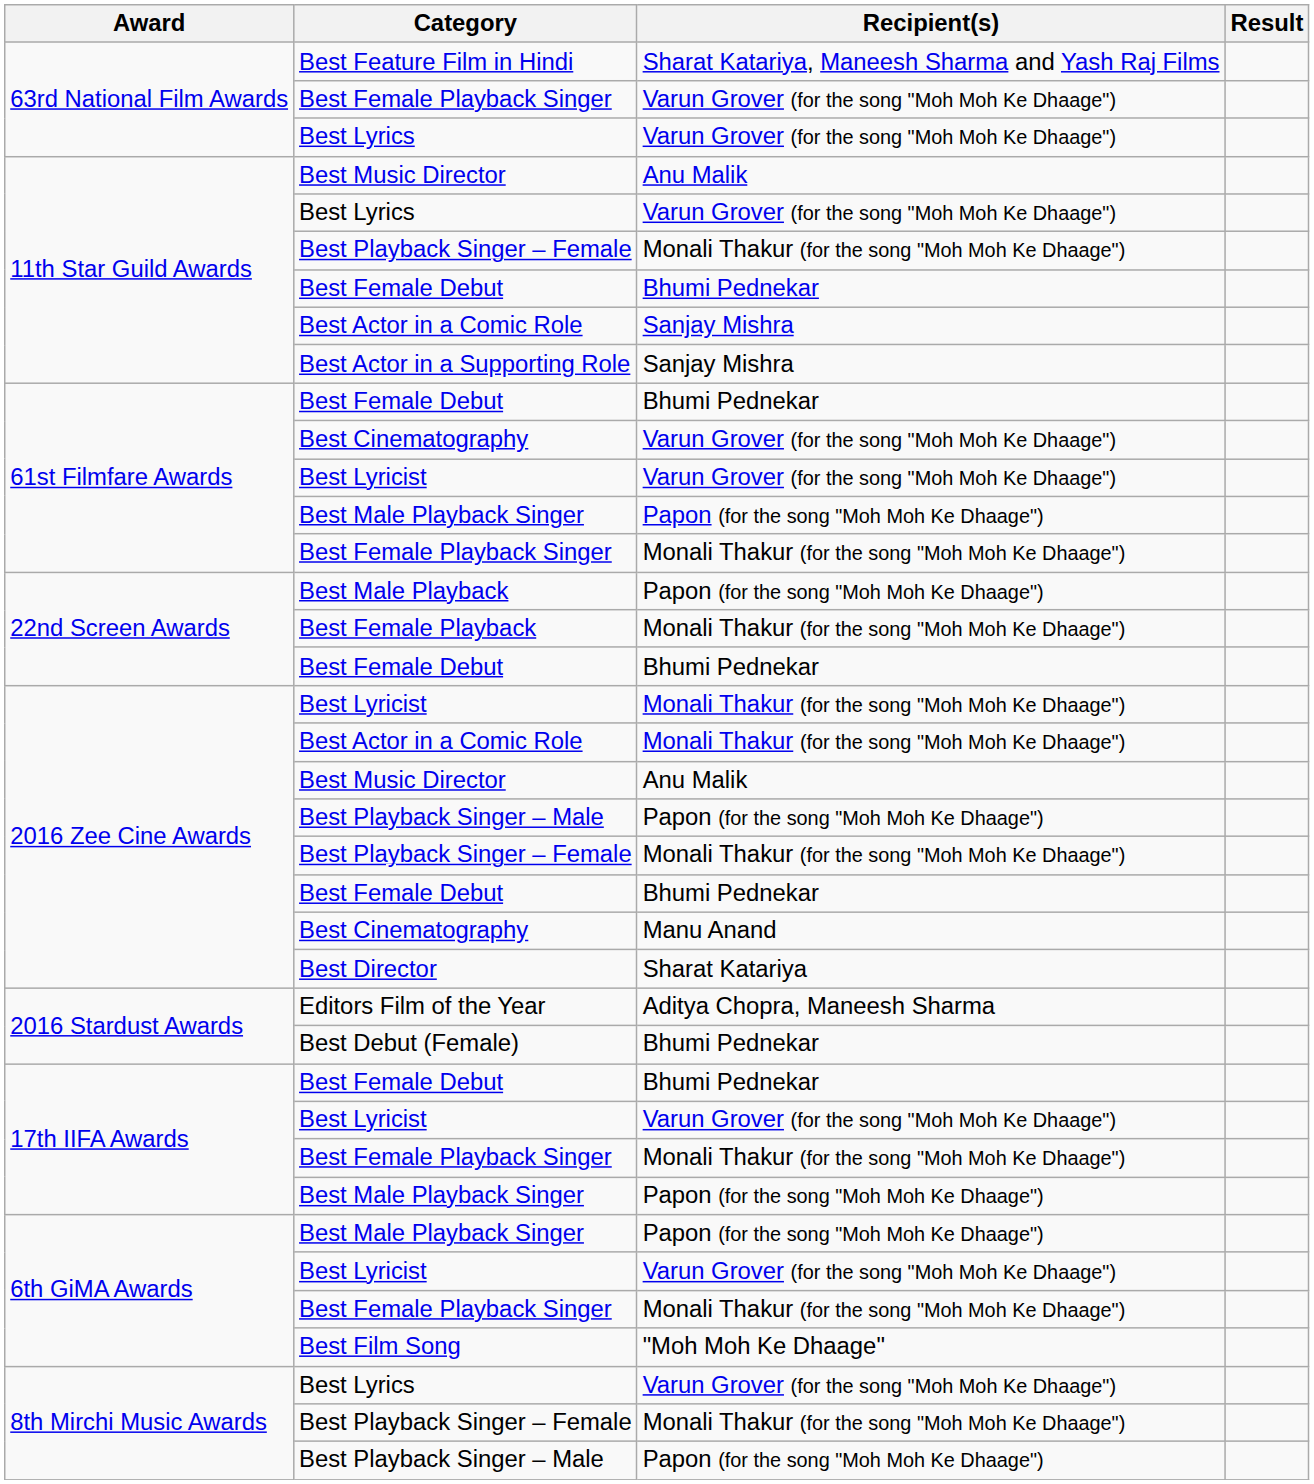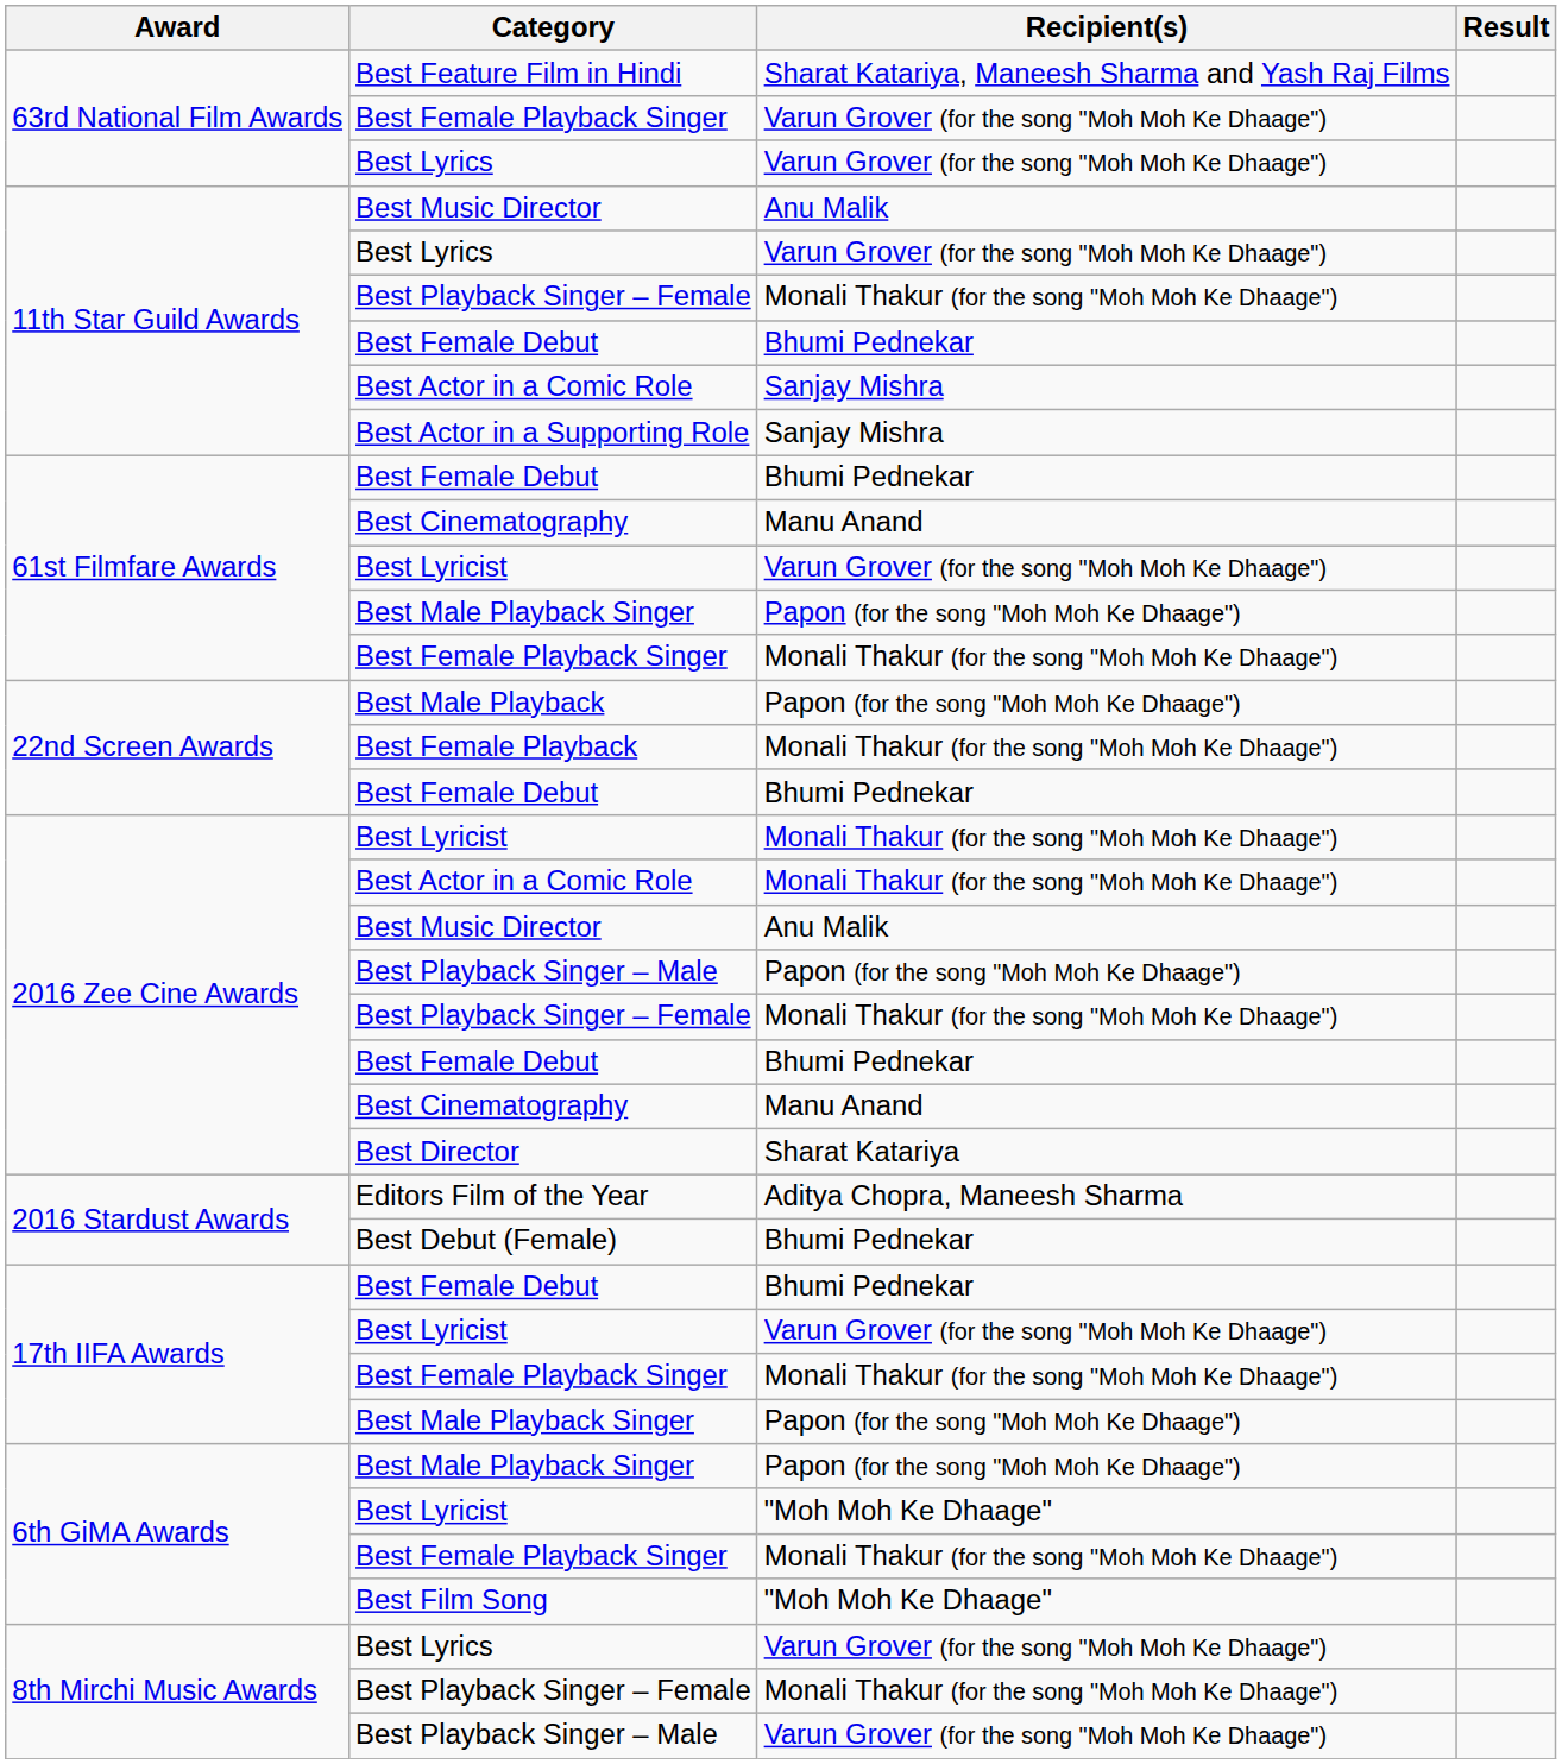 <table class="wikitable sortable">
 <tr>
 <th>Award</th>
 <th>Category</th>
 <th>Recipient(s)</th>
 <th>Result</th>
 </tr>
 <tr>
 <td rowspan="3"><a href='#'>63rd National Film Awards</a></td>
 <td><a href='#'>Best Feature Film in Hindi</a></td>
 <td><a href='#'>Sharat Katariya</a>, <a href='#'>Maneesh Sharma</a> and <a href='#'>Yash Raj Films</a></td>
 <td></td>
 </tr>
 <tr>
 <td><a href='#'>Best Female Playback Singer</a></td>
 <td><a href='#'>Varun Grover</a> <small>(for the song "Moh Moh Ke Dhaage")</small></td>
 <td></td>
 </tr>
 <tr>
 <td><a href='#'>Best Lyrics</a></td>
 <td><a href='#'>Varun Grover</a> <small>(for the song "Moh Moh Ke Dhaage")</small></td>
 <td></td>
 </tr>
 <tr>
 <td rowspan="6"><a href='#'>11th Star Guild Awards</a></td>
 <td><a href='#'>Best Music Director</a></td>
 <td><a href='#'>Anu Malik</a></td>
 <td></td>
 </tr>
 <tr>
 <td>Best Lyrics</td>
 <td><a href='#'>Varun Grover</a> <small>(for the song "Moh Moh Ke Dhaage")</small></td>
 <td></td>
 </tr>
 <tr>
 <td><a href='#'>Best Playback Singer – Female</a></td>
 <td>Monali Thakur <small>(for the song "Moh Moh Ke Dhaage")</small></td>
 <td></td>
 </tr>
 <tr>
 <td><a href='#'>Best Female Debut</a></td>
 <td><a href='#'>Bhumi Pednekar</a></td>
 <td></td>
 </tr>
 <tr>
 <td><a href='#'>Best Actor in a Comic Role</a></td>
 <td><a href='#'>Sanjay Mishra</a></td>
 <td></td>
 </tr>
 <tr>
 <td><a href='#'>Best Actor in a Supporting Role</a></td>
 <td>Sanjay Mishra</td>
 <td></td>
 </tr>
 <tr>
 <td rowspan="5"><a href='#'>61st Filmfare Awards</a></td>
 <td><a href='#'>Best Female Debut</a></td>
 <td>Bhumi Pednekar</td>
 <td></td>
 </tr>
 <tr>
 <td><a href='#'>Best Cinematography</a></td>
-<td><a href='#'>Varun Grover</a> <small>(for the song "Moh Moh Ke Dhaage")</small></td>
+<td>Manu Anand</td>
 <td></td>
 </tr>
 <tr>
 <td><a href='#'>Best Lyricist</a></td>
 <td><a href='#'>Varun Grover</a> <small>(for the song "Moh Moh Ke Dhaage")</small></td>
 <td></td>
 </tr>
 <tr>
 <td><a href='#'>Best Male Playback Singer</a></td>
 <td><a href='#'>Papon</a> <small>(for the song "Moh Moh Ke Dhaage")</small></td>
 <td></td>
 </tr>
 <tr>
 <td><a href='#'>Best Female Playback Singer</a></td>
 <td>Monali Thakur <small>(for the song "Moh Moh Ke Dhaage")</small></td>
 <td></td>
 </tr>
 <tr>
 <td rowspan="3"><a href='#'>22nd Screen Awards</a></td>
 <td><a href='#'>Best Male Playback</a></td>
 <td>Papon <small>(for the song "Moh Moh Ke Dhaage")</small></td>
 <td></td>
 </tr>
 <tr>
 <td><a href='#'>Best Female Playback</a></td>
 <td>Monali Thakur <small>(for the song "Moh Moh Ke Dhaage")</small></td>
 <td></td>
 </tr>
 <tr>
 <td><a href='#'>Best Female Debut</a></td>
 <td>Bhumi Pednekar</td>
 <td></td>
 </tr>
 <tr>
 <td rowspan="8"><a href='#'>2016 Zee Cine Awards</a></td>
 <td><a href='#'>Best Lyricist</a></td>
 <td><a href='#'>Monali Thakur</a> <small>(for the song "Moh Moh Ke Dhaage")</small></td>
 <td></td>
 </tr>
 <tr>
 <td><a href='#'>Best Actor in a Comic Role</a></td>
 <td><a href='#'>Monali Thakur</a> <small>(for the song "Moh Moh Ke Dhaage")</small></td>
 <td></td>
 </tr>
 <tr>
 <td><a href='#'>Best Music Director</a></td>
 <td>Anu Malik</td>
 <td></td>
 </tr>
 <tr>
 <td><a href='#'>Best Playback Singer – Male</a></td>
 <td>Papon <small>(for the song "Moh Moh Ke Dhaage")</small></td>
 <td></td>
 </tr>
 <tr>
 <td><a href='#'>Best Playback Singer – Female</a></td>
 <td>Monali Thakur <small>(for the song "Moh Moh Ke Dhaage")</small></td>
 <td></td>
 </tr>
 <tr>
 <td><a href='#'>Best Female Debut</a></td>
 <td>Bhumi Pednekar</td>
 <td></td>
 </tr>
 <tr>
 <td><a href='#'>Best Cinematography</a></td>
 <td>Manu Anand</td>
 <td></td>
 </tr>
 <tr>
 <td><a href='#'>Best Director</a></td>
 <td>Sharat Katariya</td>
 <td></td>
 </tr>
 <tr>
 <td rowspan="2"><a href='#'>2016 Stardust Awards</a></td>
 <td>Editors Film of the Year</td>
 <td>Aditya Chopra, Maneesh Sharma</td>
 <td></td>
 </tr>
 <tr>
 <td>Best Debut (Female)</td>
 <td>Bhumi Pednekar</td>
 <td></td>
 </tr>
 <tr>
 <td rowspan="4"><a href='#'>17th IIFA Awards</a></td>
 <td><a href='#'>Best Female Debut</a></td>
 <td>Bhumi Pednekar</td>
 <td></td>
 </tr>
 <tr>
 <td><a href='#'>Best Lyricist</a></td>
 <td><a href='#'>Varun Grover</a> <small>(for the song "Moh Moh Ke Dhaage")</small></td>
 <td></td>
 </tr>
 <tr>
 <td><a href='#'>Best Female Playback Singer</a></td>
 <td>Monali Thakur <small>(for the song "Moh Moh Ke Dhaage")</small></td>
 <td></td>
 </tr>
 <tr>
 <td><a href='#'>Best Male Playback Singer</a></td>
 <td>Papon <small>(for the song "Moh Moh Ke Dhaage")</small></td>
 <td></td>
 </tr>
 <tr>
 <td rowspan="4"><a href='#'>6th GiMA Awards</a></td>
 <td><a href='#'>Best Male Playback Singer</a></td>
 <td>Papon <small>(for the song "Moh Moh Ke Dhaage")</small></td>
 <td></td>
 </tr>
 <tr>
 <td><a href='#'>Best Lyricist</a></td>
-<td><a href='#'>Varun Grover</a> <small>(for the song "Moh Moh Ke Dhaage")</small></td>
+<td>"Moh Moh Ke Dhaage"</td>
 <td></td>
 </tr>
 <tr>
 <td><a href='#'>Best Female Playback Singer</a></td>
 <td>Monali Thakur <small>(for the song "Moh Moh Ke Dhaage")</small></td>
 <td></td>
 </tr>
 <tr>
 <td><a href='#'>Best Film Song</a></td>
 <td>"Moh Moh Ke Dhaage"</td>
 <td></td>
 </tr>
 <tr>
 <td rowspan="3"><a href='#'>8th Mirchi Music Awards</a></td>
 <td>Best Lyrics</td>
 <td><a href='#'>Varun Grover</a> <small>(for the song "Moh Moh Ke Dhaage")</small></td>
 <td></td>
 </tr>
 <tr>
 <td>Best Playback Singer – Female</td>
 <td>Monali Thakur <small>(for the song "Moh Moh Ke Dhaage")</small></td>
 <td></td>
 </tr>
 <tr>
 <td>Best Playback Singer – Male</td>
-<td>Papon <small>(for the song "Moh Moh Ke Dhaage")</small></td>
+<td><a href='#'>Varun Grover</a> <small>(for the song "Moh Moh Ke Dhaage")</small></td>
 <td></td>
 </tr>
 </table>
